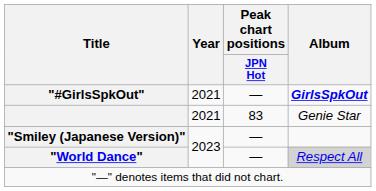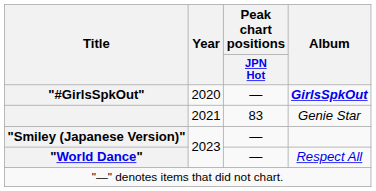 <table class="wikitable plainrowheaders" style="text-align:center;">
 <tr>
 <th scope="col" rowspan="2">Title</th>
 <th scope="col" rowspan="2">Year</th>
 <th scope="col" colspan="1">Peak chart positions</th>
 <th scope="col" rowspan="2">Album</th>
 </tr>
 <tr>
 <th style="width:3em;font-size:85%"><a href='#'>JPN<br>Hot</a><br></th>
 </tr>
 <tr>
 <th scope="row">"#GirlsSpkOut"<br></th>
-<td>2021</td>
+<td>2020</td>
 <td>—</td>
 <td><strong><em><a href='#'>GirlsSpkOut</a></em></strong></td>
 </tr>
 <tr>
 <th scope="row"><br></th>
 <td>2021</td>
 <td>83</td>
 <td><em>Genie Star</em></td>
 </tr>
 <tr>
 <th scope="row">"Smiley (Japanese Version)"<br></th>
 <td rowspan="2">2023</td>
 <td>—</td>
 <td></td>
 </tr>
 <tr>
 <th scope="row">"<a href='#'>World Dance</a>"<br></th>
 <td>—</td>
-<td style="background: lightgrey;"><em><a href='#'>Respect All</a></em></td>
+<td><em><a href='#'>Respect All</a></em></td>
 </tr>
 <tr>
 <td colspan="12" align="center" style="font-size:90%;">"—" denotes items that did not chart.</td>
 </tr>
 </table>
